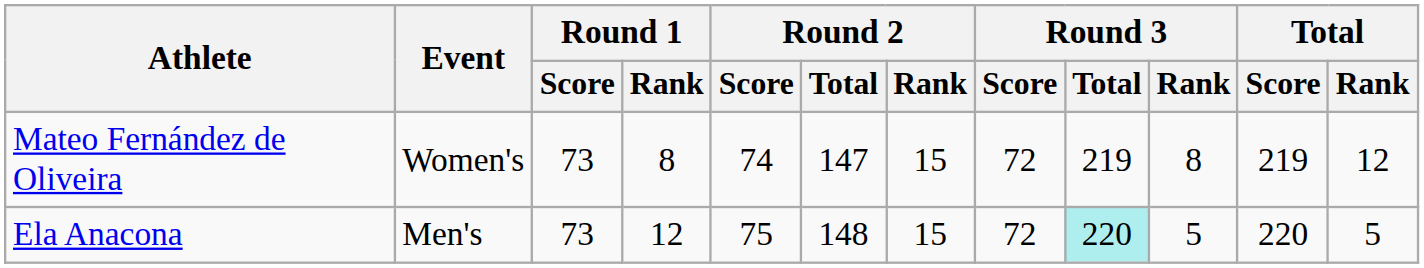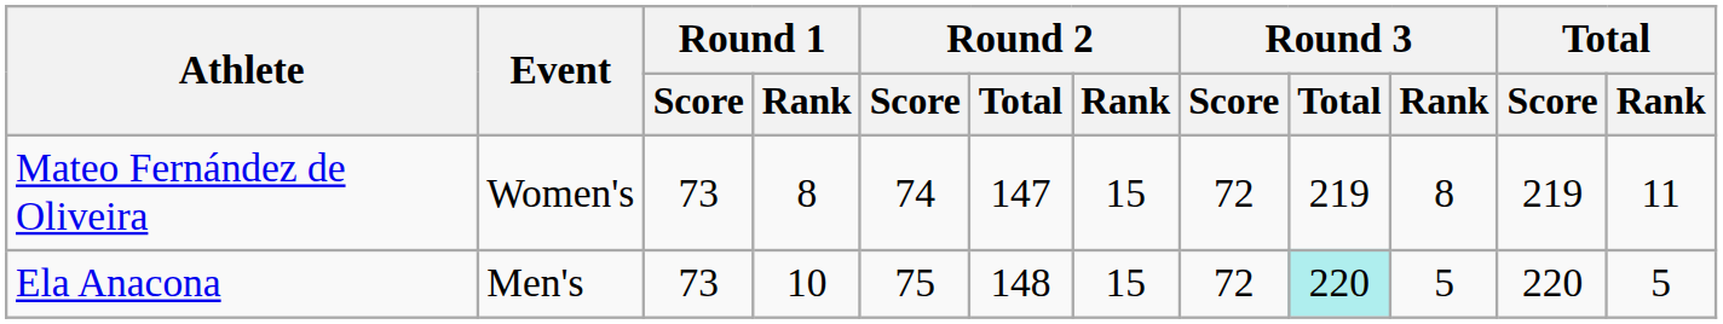 <table class="wikitable" style="font-size:90%">
 <tr>
 <th rowspan="2">Athlete</th>
 <th rowspan="2">Event</th>
 <th colspan="2">Round 1</th>
 <th colspan="3">Round 2</th>
 <th colspan="3">Round 3</th>
 <th colspan="2">Total</th>
 </tr>
 <tr style="font-size:95%">
 <th>Score</th>
 <th>Rank</th>
 <th>Score</th>
 <th>Total</th>
 <th>Rank</th>
 <th>Score</th>
 <th>Total</th>
 <th>Rank</th>
 <th>Score</th>
 <th>Rank</th>
 </tr>
 <tr align=center>
 <td align=left><a href='#'>Mateo Fernández de Oliveira</a></td>
 <td align=left>Women's</td>
 <td>73</td>
 <td>8</td>
 <td>74</td>
 <td>147</td>
 <td>15</td>
 <td>72</td>
 <td>219</td>
 <td>8</td>
 <td>219</td>
-<td>12</td>
+<td>11</td>
 </tr>
 <tr align=center>
 <td align=left><a href='#'>Ela Anacona</a></td>
 <td align=left>Men's</td>
 <td>73</td>
-<td>12</td>
+<td>10</td>
 <td>75</td>
 <td>148</td>
 <td>15</td>
 <td>72</td>
 <td style="background: paleturquoise;">220</td>
 <td>5</td>
 <td>220</td>
 <td>5</td>
 </tr>
 </table>
